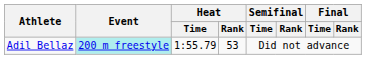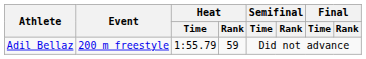 <table class=wikitable style="font-size:90%">
 <tr>
 <th rowspan="2">Athlete</th>
 <th rowspan="2">Event</th>
 <th colspan="2">Heat</th>
 <th colspan="2">Semifinal</th>
 <th colspan="2">Final</th>
 </tr>
 <tr style="font-size:95%">
 <th>Time</th>
 <th>Rank</th>
 <th>Time</th>
 <th>Rank</th>
 <th>Time</th>
 <th>Rank</th>
 </tr>
 <tr align=center>
 <td align=left><a href='#'>Adil Bellaz</a></td>
-<td align=left style="background: paleturquoise;"><a href='#'>200 m freestyle</a></td>
+<td align=left><a href='#'>200 m freestyle</a></td>
 <td>1:55.79</td>
-<td>53</td>
+<td>59</td>
 <td colspan=4>Did not advance</td>
 </tr>
 </table>
